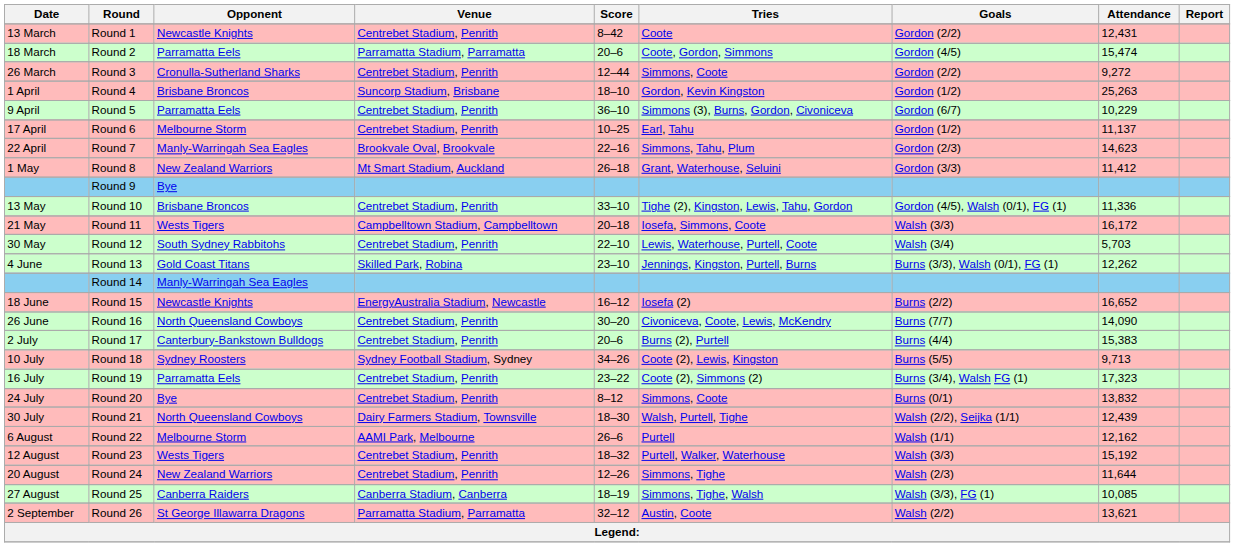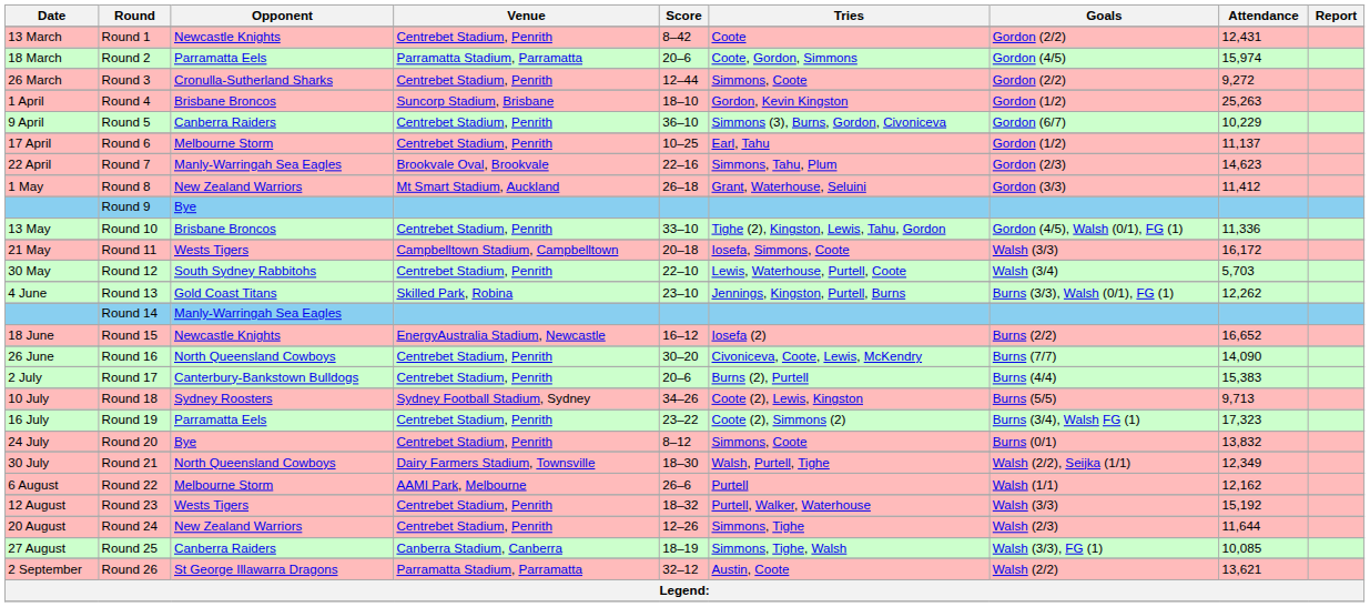 <table class="wikitable" style="font-size:75%;" width="100%">
 <tr>
 <th>Date</th>
 <th>Round</th>
 <th>Opponent</th>
 <th>Venue</th>
 <th>Score</th>
 <th>Tries</th>
 <th>Goals</th>
 <th>Attendance</th>
 <th>Report</th>
 </tr>
 <tr>
 </tr>
 <tr bgcolor="#FFBBBB">
 <td>13 March</td>
 <td>Round 1</td>
 <td> <a href='#'>Newcastle Knights</a></td>
 <td><a href='#'>Centrebet Stadium</a>, <a href='#'>Penrith</a></td>
 <td>8–42</td>
 <td><a href='#'>Coote</a></td>
 <td><a href='#'>Gordon</a> (2/2)</td>
 <td>12,431</td>
 <td></td>
 </tr>
 <tr>
 </tr>
 <tr bgcolor="#CCFFCC">
 <td>18 March</td>
 <td>Round 2</td>
 <td> <a href='#'>Parramatta Eels</a></td>
 <td><a href='#'>Parramatta Stadium</a>, <a href='#'>Parramatta</a></td>
 <td>20–6</td>
 <td><a href='#'>Coote</a>, <a href='#'>Gordon</a>, <a href='#'>Simmons</a></td>
 <td><a href='#'>Gordon</a> (4/5)</td>
-<td>15,474</td>
+<td>15,974</td>
 <td></td>
 </tr>
 <tr>
 </tr>
 <tr bgcolor="#FFBBBB">
 <td>26 March</td>
 <td>Round 3</td>
 <td> <a href='#'>Cronulla-Sutherland Sharks</a></td>
 <td><a href='#'>Centrebet Stadium</a>, <a href='#'>Penrith</a></td>
 <td>12–44</td>
 <td><a href='#'>Simmons</a>, <a href='#'>Coote</a></td>
 <td><a href='#'>Gordon</a> (2/2)</td>
 <td>9,272</td>
 <td></td>
 </tr>
 <tr>
 </tr>
 <tr bgcolor="#FFBBBB">
 <td>1 April</td>
 <td>Round 4</td>
 <td> <a href='#'>Brisbane Broncos</a></td>
 <td><a href='#'>Suncorp Stadium</a>, <a href='#'>Brisbane</a></td>
 <td>18–10</td>
 <td><a href='#'>Gordon</a>, <a href='#'>Kevin Kingston</a></td>
 <td><a href='#'>Gordon</a> (1/2)</td>
 <td>25,263</td>
 <td></td>
 </tr>
 <tr>
 </tr>
 <tr bgcolor="#CCFFCC">
 <td>9 April</td>
 <td>Round 5</td>
-<td> <a href='#'>Parramatta Eels</a></td>
+<td> <a href='#'>Canberra Raiders</a></td>
 <td><a href='#'>Centrebet Stadium</a>, <a href='#'>Penrith</a></td>
 <td>36–10</td>
 <td><a href='#'>Simmons</a> (3), <a href='#'>Burns</a>, <a href='#'>Gordon</a>, <a href='#'>Civoniceva</a></td>
 <td><a href='#'>Gordon</a> (6/7)</td>
 <td>10,229</td>
 <td></td>
 </tr>
 <tr>
 </tr>
 <tr bgcolor="#FFBBBB">
 <td>17 April</td>
 <td>Round 6</td>
 <td> <a href='#'>Melbourne Storm</a></td>
 <td><a href='#'>Centrebet Stadium</a>, <a href='#'>Penrith</a></td>
 <td>10–25</td>
 <td><a href='#'>Earl</a>, <a href='#'>Tahu</a></td>
 <td><a href='#'>Gordon</a> (1/2)</td>
 <td>11,137</td>
 <td></td>
 </tr>
 <tr>
 </tr>
 <tr bgcolor="#FFBBBB">
 <td>22 April</td>
 <td>Round 7</td>
 <td> <a href='#'>Manly-Warringah Sea Eagles</a></td>
 <td><a href='#'>Brookvale Oval</a>, <a href='#'>Brookvale</a></td>
 <td>22–16</td>
 <td><a href='#'>Simmons</a>, <a href='#'>Tahu</a>, <a href='#'>Plum</a></td>
 <td><a href='#'>Gordon</a> (2/3)</td>
 <td>14,623</td>
 <td></td>
 </tr>
 <tr>
 </tr>
 <tr bgcolor="#FFBBBB">
 <td>1 May</td>
 <td>Round 8</td>
 <td> <a href='#'>New Zealand Warriors</a></td>
 <td><a href='#'>Mt Smart Stadium</a>, <a href='#'>Auckland</a></td>
 <td>26–18</td>
 <td><a href='#'>Grant</a>, <a href='#'>Waterhouse</a>, <a href='#'>Seluini</a></td>
 <td><a href='#'>Gordon</a> (3/3)</td>
 <td>11,412</td>
 <td></td>
 </tr>
 <tr>
 </tr>
 <tr bgcolor="#89CFF0">
 <td></td>
 <td>Round 9</td>
 <td><a href='#'>Bye</a></td>
 <td></td>
 <td></td>
 <td></td>
 <td></td>
 <td></td>
 <td></td>
 </tr>
 <tr>
 </tr>
 <tr bgcolor="#CCFFCC">
 <td>13 May</td>
 <td>Round 10</td>
 <td> <a href='#'>Brisbane Broncos</a></td>
 <td><a href='#'>Centrebet Stadium</a>, <a href='#'>Penrith</a></td>
 <td>33–10</td>
 <td><a href='#'>Tighe</a> (2), <a href='#'>Kingston</a>, <a href='#'>Lewis</a>, <a href='#'>Tahu</a>, <a href='#'>Gordon</a></td>
 <td><a href='#'>Gordon</a> (4/5), <a href='#'>Walsh</a> (0/1), <a href='#'>FG</a> (1)</td>
 <td>11,336</td>
 <td></td>
 </tr>
 <tr>
 </tr>
 <tr bgcolor="#FFBBBB">
 <td>21 May</td>
 <td>Round 11</td>
 <td> <a href='#'>Wests Tigers</a></td>
 <td><a href='#'>Campbelltown Stadium</a>, <a href='#'>Campbelltown</a></td>
 <td>20–18</td>
 <td><a href='#'>Iosefa</a>, <a href='#'>Simmons</a>, <a href='#'>Coote</a></td>
 <td><a href='#'>Walsh</a> (3/3)</td>
 <td>16,172</td>
 <td></td>
 </tr>
 <tr>
 </tr>
 <tr bgcolor=#CCFFCC>
 <td>30 May</td>
 <td>Round 12</td>
 <td> <a href='#'>South Sydney Rabbitohs</a></td>
 <td><a href='#'>Centrebet Stadium</a>, <a href='#'>Penrith</a></td>
 <td>22–10</td>
 <td><a href='#'>Lewis</a>, <a href='#'>Waterhouse</a>, <a href='#'>Purtell</a>, <a href='#'>Coote</a></td>
 <td><a href='#'>Walsh</a> (3/4)</td>
 <td>5,703</td>
 <td></td>
 </tr>
 <tr>
 </tr>
 <tr bgcolor=#CCFFCC>
 <td>4 June</td>
 <td>Round 13</td>
 <td> <a href='#'>Gold Coast Titans</a></td>
 <td><a href='#'>Skilled Park</a>, <a href='#'>Robina</a></td>
 <td>23–10</td>
 <td><a href='#'>Jennings</a>, <a href='#'>Kingston</a>, <a href='#'>Purtell</a>, <a href='#'>Burns</a></td>
 <td><a href='#'>Burns</a> (3/3), <a href='#'>Walsh</a> (0/1), <a href='#'>FG</a> (1)</td>
 <td>12,262</td>
 <td></td>
 </tr>
 <tr>
 </tr>
 <tr bgcolor="#89CFF0">
 <td></td>
 <td>Round 14</td>
 <td> <a href='#'>Manly-Warringah Sea Eagles</a></td>
 <td></td>
 <td></td>
 <td></td>
 <td></td>
 <td></td>
 <td></td>
 </tr>
 <tr>
 </tr>
 <tr bgcolor="#FFBBBB">
 <td>18 June</td>
 <td>Round 15</td>
 <td> <a href='#'>Newcastle Knights</a></td>
 <td><a href='#'>EnergyAustralia Stadium</a>, <a href='#'>Newcastle</a></td>
 <td>16–12</td>
 <td><a href='#'>Iosefa</a> (2)</td>
 <td><a href='#'>Burns</a> (2/2)</td>
 <td>16,652</td>
 <td></td>
 </tr>
 <tr>
 </tr>
 <tr bgcolor="#CCFFCC">
 <td>26 June</td>
 <td>Round 16</td>
 <td> <a href='#'>North Queensland Cowboys</a></td>
 <td><a href='#'>Centrebet Stadium</a>, <a href='#'>Penrith</a></td>
 <td>30–20</td>
 <td><a href='#'>Civoniceva</a>, <a href='#'>Coote</a>, <a href='#'>Lewis</a>, <a href='#'>McKendry</a></td>
 <td><a href='#'>Burns</a> (7/7)</td>
 <td>14,090</td>
 <td></td>
 </tr>
 <tr>
 </tr>
 <tr bgcolor="#CCFFCC">
 <td>2 July</td>
 <td>Round 17</td>
 <td> <a href='#'>Canterbury-Bankstown Bulldogs</a></td>
 <td><a href='#'>Centrebet Stadium</a>, <a href='#'>Penrith</a></td>
 <td>20–6</td>
 <td><a href='#'>Burns</a> (2), <a href='#'>Purtell</a></td>
 <td><a href='#'>Burns</a> (4/4)</td>
 <td>15,383</td>
 <td></td>
 </tr>
 <tr>
 </tr>
 <tr bgcolor="#FFBBBB">
 <td>10 July</td>
 <td>Round 18</td>
 <td> <a href='#'>Sydney Roosters</a></td>
 <td><a href='#'>Sydney Football Stadium</a>, Sydney</td>
 <td>34–26</td>
 <td><a href='#'>Coote</a> (2), <a href='#'>Lewis</a>, <a href='#'>Kingston</a></td>
 <td><a href='#'>Burns</a> (5/5)</td>
 <td>9,713</td>
 <td></td>
 </tr>
 <tr>
 </tr>
 <tr bgcolor="#CCFFCC">
 <td>16 July</td>
 <td>Round 19</td>
 <td> <a href='#'>Parramatta Eels</a></td>
 <td><a href='#'>Centrebet Stadium</a>, <a href='#'>Penrith</a></td>
 <td>23–22</td>
 <td><a href='#'>Coote</a> (2), <a href='#'>Simmons</a> (2)</td>
 <td><a href='#'>Burns</a> (3/4), <a href='#'>Walsh</a> <a href='#'>FG</a> (1)</td>
 <td>17,323</td>
 <td></td>
 </tr>
 <tr>
 </tr>
 <tr bgcolor="#FFBBBB">
 <td>24 July</td>
 <td>Round 20</td>
 <td><a href='#'>Bye</a></td>
 <td><a href='#'>Centrebet Stadium</a>, <a href='#'>Penrith</a></td>
 <td>8–12</td>
 <td><a href='#'>Simmons</a>, <a href='#'>Coote</a></td>
 <td><a href='#'>Burns</a> (0/1) </td>
 <td>13,832</td>
 <td></td>
 </tr>
 <tr>
 </tr>
 <tr bgcolor="#FFBBBB">
 <td>30 July</td>
 <td>Round 21</td>
 <td> <a href='#'>North Queensland Cowboys</a></td>
 <td><a href='#'>Dairy Farmers Stadium</a>, <a href='#'>Townsville</a></td>
 <td>18–30</td>
 <td><a href='#'>Walsh</a>, <a href='#'>Purtell</a>, <a href='#'>Tighe</a></td>
 <td><a href='#'>Walsh</a> (2/2), <a href='#'>Seijka</a> (1/1)</td>
-<td>12,439</td>
+<td>12,349</td>
 <td></td>
 </tr>
 <tr>
 </tr>
 <tr bgcolor="#FFBBBB">
 <td>6 August</td>
 <td>Round 22</td>
 <td> <a href='#'>Melbourne Storm</a></td>
 <td><a href='#'>AAMI Park</a>, <a href='#'>Melbourne</a></td>
 <td>26–6</td>
 <td><a href='#'>Purtell</a></td>
 <td><a href='#'>Walsh</a> (1/1)</td>
 <td>12,162</td>
 <td></td>
 </tr>
 <tr>
 </tr>
 <tr bgcolor="#FFBBBB">
 <td>12 August</td>
 <td>Round 23</td>
 <td> <a href='#'>Wests Tigers</a></td>
 <td><a href='#'>Centrebet Stadium</a>, <a href='#'>Penrith</a></td>
 <td>18–32</td>
 <td><a href='#'>Purtell</a>, <a href='#'>Walker</a>, <a href='#'>Waterhouse</a></td>
 <td><a href='#'>Walsh</a> (3/3)</td>
 <td>15,192</td>
 <td></td>
 </tr>
 <tr>
 </tr>
 <tr bgcolor="#FFBBBB">
 <td>20 August</td>
 <td>Round 24</td>
 <td> <a href='#'>New Zealand Warriors</a></td>
 <td><a href='#'>Centrebet Stadium</a>, <a href='#'>Penrith</a></td>
 <td>12–26</td>
 <td><a href='#'>Simmons</a>, <a href='#'>Tighe</a></td>
 <td><a href='#'>Walsh</a> (2/3)</td>
 <td>11,644</td>
 <td></td>
 </tr>
 <tr>
 </tr>
 <tr bgcolor="#CCFFCC">
 <td>27 August</td>
 <td>Round 25</td>
 <td> <a href='#'>Canberra Raiders</a></td>
 <td><a href='#'>Canberra Stadium</a>, <a href='#'>Canberra</a></td>
 <td>18–19</td>
 <td><a href='#'>Simmons</a>, <a href='#'>Tighe</a>, <a href='#'>Walsh</a></td>
 <td><a href='#'>Walsh</a> (3/3), <a href='#'>FG</a> (1)</td>
 <td>10,085</td>
 <td></td>
 </tr>
 <tr>
 </tr>
 <tr bgcolor="#FFBBBB">
 <td>2 September</td>
 <td>Round 26</td>
 <td> <a href='#'>St George Illawarra Dragons</a></td>
 <td><a href='#'>Parramatta Stadium</a>, <a href='#'>Parramatta</a></td>
 <td>32–12</td>
 <td><a href='#'>Austin</a>, <a href='#'>Coote</a></td>
 <td><a href='#'>Walsh</a> (2/2)</td>
 <td>13,621</td>
 <td></td>
 </tr>
 <tr>
 <th colspan="11"><strong>Legend</strong>:    </th>
 </tr>
 <tr>
 </tr>
 </table>
